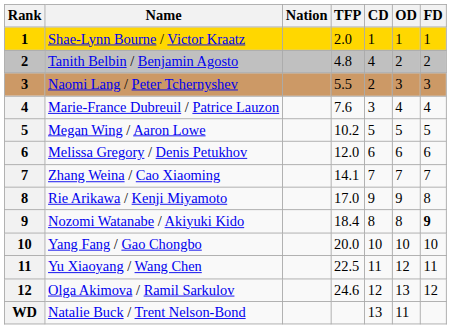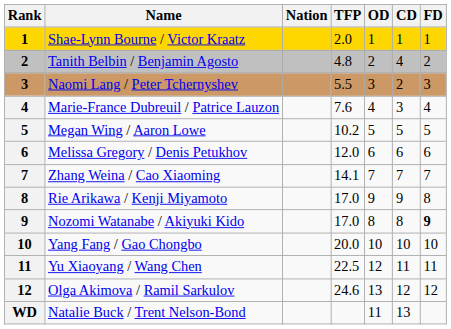 <table class="wikitable">
 <tr>
 <th>Rank</th>
 <th>Name</th>
 <th>Nation</th>
 <th>TFP</th>
+<th>OD</th>
 <th>CD</th>
-<th>OD</th>
 <th>FD</th>
 </tr>
 <tr bgcolor="gold">
 <td align="center"><strong>1</strong></td>
 <td><a href='#'>Shae-Lynn Bourne</a> / <a href='#'>Victor Kraatz</a></td>
 <td></td>
 <td>2.0</td>
 <td>1</td>
 <td>1</td>
 <td>1</td>
 </tr>
 <tr bgcolor="silver">
 <td align="center"><strong>2</strong></td>
 <td><a href='#'>Tanith Belbin</a> / <a href='#'>Benjamin Agosto</a></td>
 <td></td>
 <td>4.8</td>
+<td>2</td>
 <td>4</td>
-<td>2</td>
 <td>2</td>
 </tr>
 <tr bgcolor="cc9966">
 <td align="center"><strong>3</strong></td>
 <td><a href='#'>Naomi Lang</a> / <a href='#'>Peter Tchernyshev</a></td>
 <td></td>
 <td>5.5</td>
+<td>3</td>
 <td>2</td>
-<td>3</td>
 <td>3</td>
 </tr>
 <tr>
 <th>4</th>
 <td><a href='#'>Marie-France Dubreuil</a> / <a href='#'>Patrice Lauzon</a></td>
 <td></td>
 <td>7.6</td>
+<td>4</td>
 <td>3</td>
-<td>4</td>
 <td>4</td>
 </tr>
 <tr>
 <th>5</th>
 <td><a href='#'>Megan Wing</a> / <a href='#'>Aaron Lowe</a></td>
 <td></td>
 <td>10.2</td>
 <td>5</td>
 <td>5</td>
 <td>5</td>
 </tr>
 <tr>
 <th>6</th>
 <td><a href='#'>Melissa Gregory</a> / <a href='#'>Denis Petukhov</a></td>
 <td></td>
 <td>12.0</td>
 <td>6</td>
 <td>6</td>
 <td>6</td>
 </tr>
 <tr>
 <th>7</th>
 <td><a href='#'>Zhang Weina</a> / <a href='#'>Cao Xiaoming</a></td>
 <td></td>
 <td>14.1</td>
 <td>7</td>
 <td>7</td>
 <td>7</td>
 </tr>
 <tr>
 <th>8</th>
 <td><a href='#'>Rie Arikawa</a> / <a href='#'>Kenji Miyamoto</a></td>
 <td></td>
 <td>17.0</td>
 <td>9</td>
 <td>9</td>
 <td>8</td>
 </tr>
 <tr>
 <th>9</th>
 <td><a href='#'>Nozomi Watanabe</a> / <a href='#'>Akiyuki Kido</a></td>
 <td></td>
-<td>18.4</td>
+<td>17.0</td>
 <td>8</td>
 <td>8</td>
 <td><strong>9</strong></td>
 </tr>
 <tr>
 <th>10</th>
 <td><a href='#'>Yang Fang</a> / <a href='#'>Gao Chongbo</a></td>
 <td></td>
 <td>20.0</td>
 <td>10</td>
 <td>10</td>
 <td>10</td>
 </tr>
 <tr>
 <th>11</th>
 <td><a href='#'>Yu Xiaoyang</a> / <a href='#'>Wang Chen</a></td>
 <td></td>
 <td>22.5</td>
+<td>12</td>
 <td>11</td>
-<td>12</td>
 <td>11</td>
 </tr>
 <tr>
 <th>12</th>
 <td><a href='#'>Olga Akimova</a> / <a href='#'>Ramil Sarkulov</a></td>
 <td></td>
 <td>24.6</td>
+<td>13</td>
 <td>12</td>
-<td>13</td>
 <td>12</td>
 </tr>
 <tr>
 <th>WD</th>
 <td><a href='#'>Natalie Buck</a> / <a href='#'>Trent Nelson-Bond</a></td>
 <td></td>
 <td></td>
+<td>11</td>
 <td>13</td>
-<td>11</td>
 <td></td>
 </tr>
 </table>
